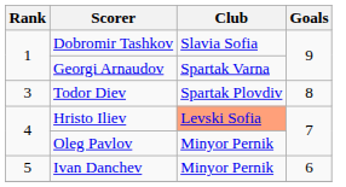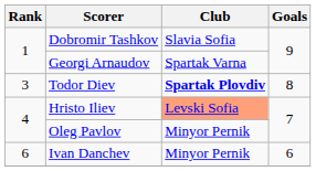 <table class="wikitable" style="text-align:center">
 <tr>
 <th>Rank</th>
 <th>Scorer</th>
 <th>Club</th>
 <th>Goals</th>
 </tr>
 <tr>
 <td rowspan="2">1</td>
 <td align="left"> <a href='#'>Dobromir Tashkov</a></td>
 <td align="left"><a href='#'>Slavia Sofia</a></td>
 <td rowspan="2">9</td>
 </tr>
 <tr>
 <td align="left"> <a href='#'>Georgi Arnaudov</a></td>
 <td align="left"><a href='#'>Spartak Varna</a></td>
 </tr>
 <tr>
 <td rowspan="1">3</td>
 <td align="left"> <a href='#'>Todor Diev</a></td>
-<td align="left"><a href='#'>Spartak Plovdiv</a></td>
+<td align="left"><strong><a href='#'>Spartak Plovdiv</a></strong></td>
 <td rowspan="1">8</td>
 </tr>
 <tr>
 <td rowspan="2">4</td>
 <td align="left"> <a href='#'>Hristo Iliev</a></td>
 <td align="left" style="background: lightsalmon;"><a href='#'>Levski Sofia</a></td>
 <td rowspan="2">7</td>
 </tr>
 <tr>
 <td align="left"> <a href='#'>Oleg Pavlov</a></td>
 <td align="left"><a href='#'>Minyor Pernik</a></td>
 </tr>
 <tr>
-<td rowspan="1">5</td>
+<td rowspan="1">6</td>
 <td align="left"> <a href='#'>Ivan Danchev</a></td>
 <td align="left"><a href='#'>Minyor Pernik</a></td>
 <td rowspan="1">6</td>
 </tr>
 <tr>
 </tr>
 </table>
